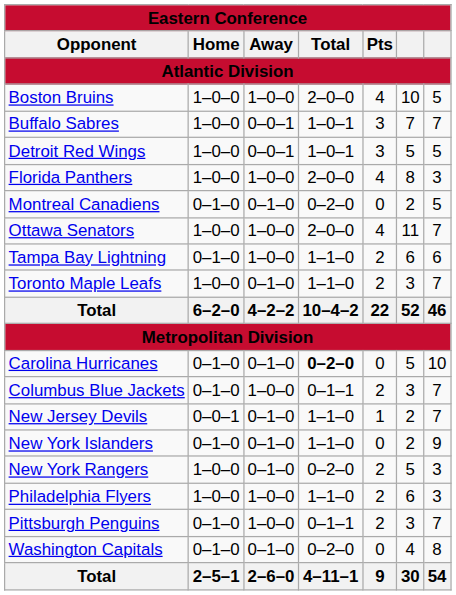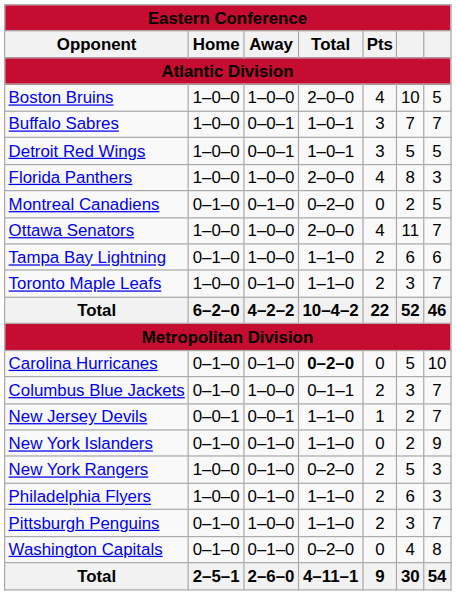 <table class="wikitable" style="font-size:85%; text-align:center;">
 <tr>
 <td colspan="7" style="text-align:center; background:#C60C30;"><span><strong>Eastern Conference</strong></span></td>
 </tr>
 <tr>
 <th>Opponent</th>
 <th>Home</th>
 <th>Away</th>
 <th>Total</th>
 <th>Pts</th>
 <th></th>
 <th></th>
 </tr>
 <tr>
 <td colspan="7" style="text-align:center; background:#C60C30;"><span><strong>Atlantic Division</strong></span></td>
 </tr>
 <tr>
 <td style="text-align:left;"><a href='#'>Boston Bruins</a></td>
 <td>1–0–0</td>
 <td>1–0–0</td>
 <td>2–0–0</td>
 <td>4</td>
 <td>10</td>
 <td>5</td>
 </tr>
 <tr>
 <td style="text-align:left;"><a href='#'>Buffalo Sabres</a></td>
 <td>1–0–0</td>
 <td>0–0–1</td>
 <td>1–0–1</td>
 <td>3</td>
 <td>7</td>
 <td>7</td>
 </tr>
 <tr>
 <td style="text-align:left;"><a href='#'>Detroit Red Wings</a></td>
 <td>1–0–0</td>
 <td>0–0–1</td>
 <td>1–0–1</td>
 <td>3</td>
 <td>5</td>
 <td>5</td>
 </tr>
 <tr>
 <td style="text-align:left;"><a href='#'>Florida Panthers</a></td>
 <td>1–0–0</td>
 <td>1–0–0</td>
 <td>2–0–0</td>
 <td>4</td>
 <td>8</td>
 <td>3</td>
 </tr>
 <tr>
 <td style="text-align:left;"><a href='#'>Montreal Canadiens</a></td>
 <td>0–1–0</td>
 <td>0–1–0</td>
 <td>0–2–0</td>
 <td>0</td>
 <td>2</td>
 <td>5</td>
 </tr>
 <tr>
 <td style="text-align:left;"><a href='#'>Ottawa Senators</a></td>
 <td>1–0–0</td>
 <td>1–0–0</td>
 <td>2–0–0</td>
 <td>4</td>
 <td>11</td>
 <td>7</td>
 </tr>
 <tr>
 <td style="text-align:left;"><a href='#'>Tampa Bay Lightning</a></td>
 <td>0–1–0</td>
 <td>1–0–0</td>
 <td>1–1–0</td>
 <td>2</td>
 <td>6</td>
 <td>6</td>
 </tr>
 <tr>
 <td style="text-align:left;"><a href='#'>Toronto Maple Leafs</a></td>
 <td>1–0–0</td>
 <td>0–1–0</td>
 <td>1–1–0</td>
 <td>2</td>
 <td>3</td>
 <td>7</td>
 </tr>
 <tr>
 <th>Total</th>
 <th>6–2–0</th>
 <th>4–2–2</th>
 <th>10–4–2</th>
 <th>22</th>
 <th>52</th>
 <th>46</th>
 </tr>
 <tr>
 <td colspan="7" style="text-align:center; background:#C60C30;"><span><strong>Metropolitan Division</strong></span></td>
 </tr>
 <tr>
 <td style="text-align:left;"><a href='#'>Carolina Hurricanes</a></td>
 <td>0–1–0</td>
 <td>0–1–0</td>
 <td><strong>0–2–0</strong></td>
 <td>0</td>
 <td>5</td>
 <td>10</td>
 </tr>
 <tr>
 <td style="text-align:left;"><a href='#'>Columbus Blue Jackets</a></td>
 <td>0–1–0</td>
 <td>1–0–0</td>
 <td>0–1–1</td>
 <td>2</td>
 <td>3</td>
 <td>7</td>
 </tr>
 <tr>
 <td style="text-align:left;"><a href='#'>New Jersey Devils</a></td>
 <td>0–0–1</td>
-<td>0–1–0</td>
+<td>0–0–1</td>
 <td>1–1–0</td>
 <td>1</td>
 <td>2</td>
 <td>7</td>
 </tr>
 <tr>
 <td style="text-align:left;"><a href='#'>New York Islanders</a></td>
 <td>0–1–0</td>
 <td>0–1–0</td>
 <td>1–1–0</td>
 <td>0</td>
 <td>2</td>
 <td>9</td>
 </tr>
 <tr>
 <td style="text-align:left;"><a href='#'>New York Rangers</a></td>
 <td>1–0–0</td>
 <td>0–1–0</td>
 <td>0–2–0</td>
 <td>2</td>
 <td>5</td>
 <td>3</td>
 </tr>
 <tr>
 <td style="text-align:left;"><a href='#'>Philadelphia Flyers</a></td>
 <td>1–0–0</td>
-<td>1–0–0</td>
+<td>0–1–0</td>
 <td>1–1–0</td>
 <td>2</td>
 <td>6</td>
 <td>3</td>
 </tr>
 <tr>
 <td style="text-align:left;"><a href='#'>Pittsburgh Penguins</a></td>
 <td>0–1–0</td>
 <td>1–0–0</td>
-<td>0–1–1</td>
+<td>1–1–0</td>
 <td>2</td>
 <td>3</td>
 <td>7</td>
 </tr>
 <tr>
 <td style="text-align:left;"><a href='#'>Washington Capitals</a></td>
 <td>0–1–0</td>
 <td>0–1–0</td>
 <td>0–2–0</td>
 <td>0</td>
 <td>4</td>
 <td>8</td>
 </tr>
 <tr>
 <th>Total</th>
 <th>2–5–1</th>
 <th>2–6–0</th>
 <th>4–11–1</th>
 <th>9</th>
 <th>30</th>
 <th>54</th>
 </tr>
 </table>
